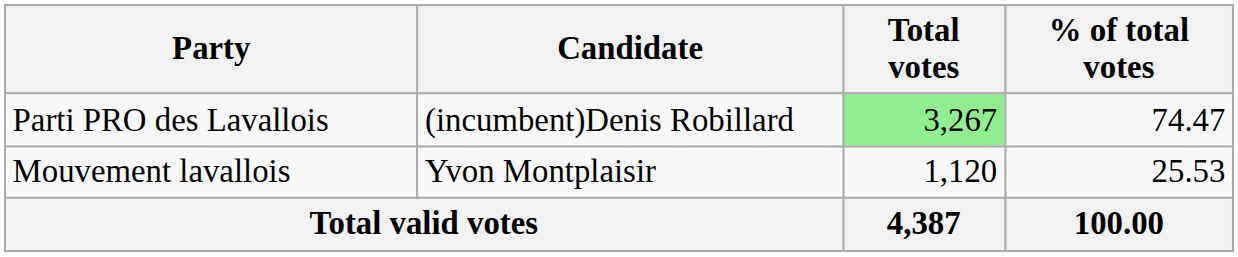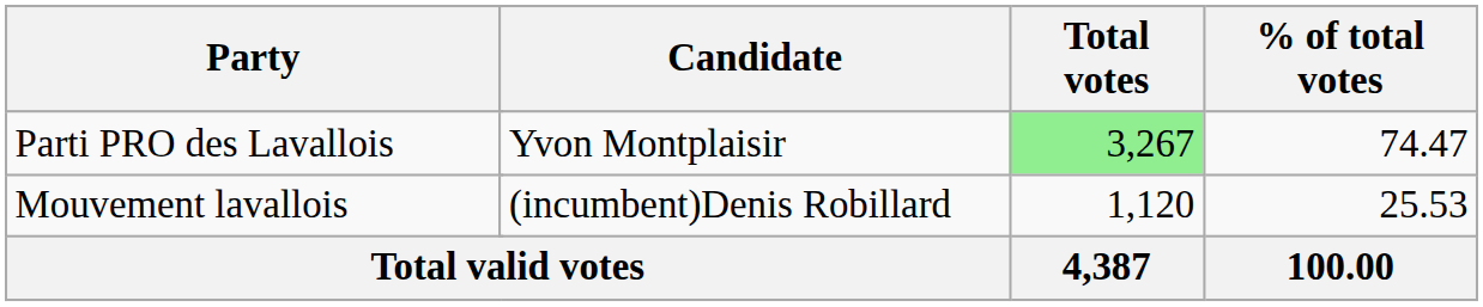 <table style="width:600px;" class="wikitable">
 <tr style="background-color:#E9E9E9">
 <th colspan="2" style="width: 200px">Party</th>
 <th colspan="1" style="width: 200px">Candidate</th>
 <th align="right">Total votes</th>
 <th align="right">% of total votes</th>
 </tr>
 <tr>
 <td colspan="2" align="left">Parti PRO des Lavallois</td>
-<td align="left">(incumbent)Denis Robillard</td>
+<td align="left">Yvon Montplaisir</td>
 <td align="right" style="background: lightgreen;">3,267</td>
 <td align="right">74.47</td>
 </tr>
 <tr>
 <td colspan="2" align="left">Mouvement lavallois</td>
-<td align="left">Yvon Montplaisir</td>
+<td align="left">(incumbent)Denis Robillard</td>
 <td align="right">1,120</td>
 <td align="right">25.53</td>
 </tr>
 <tr bgcolor="#EEEEEE">
 <th colspan="3"  align="left">Total valid votes</th>
 <th align="right">4,387</th>
 <th align="right">100.00</th>
 </tr>
 </table>
